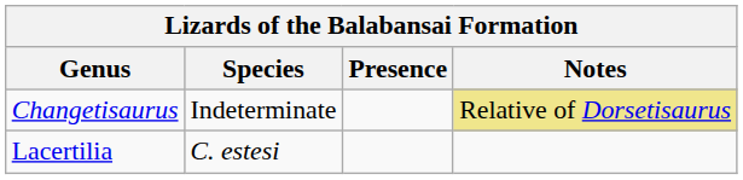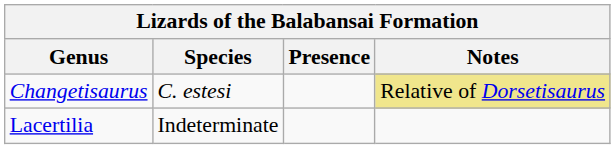 <table class="wikitable" align="center">
 <tr>
 <th colspan="5" align="center"><strong>Lizards of the Balabansai Formation</strong></th>
 </tr>
 <tr>
 <th>Genus</th>
 <th>Species</th>
 <th>Presence</th>
 <th>Notes</th>
 </tr>
 <tr>
 <td><em><a href='#'>Changetisaurus</a></em></td>
-<td>Indeterminate</td>
+<td><em>C. estesi</em></td>
 <td></td>
 <td style="background: khaki;">Relative of <em><a href='#'>Dorsetisaurus</a></em></td>
 </tr>
 <tr>
 <td><a href='#'>Lacertilia</a></td>
-<td><em>C. estesi</em></td>
+<td>Indeterminate</td>
 <td></td>
 <td></td>
 </tr>
 </table>
